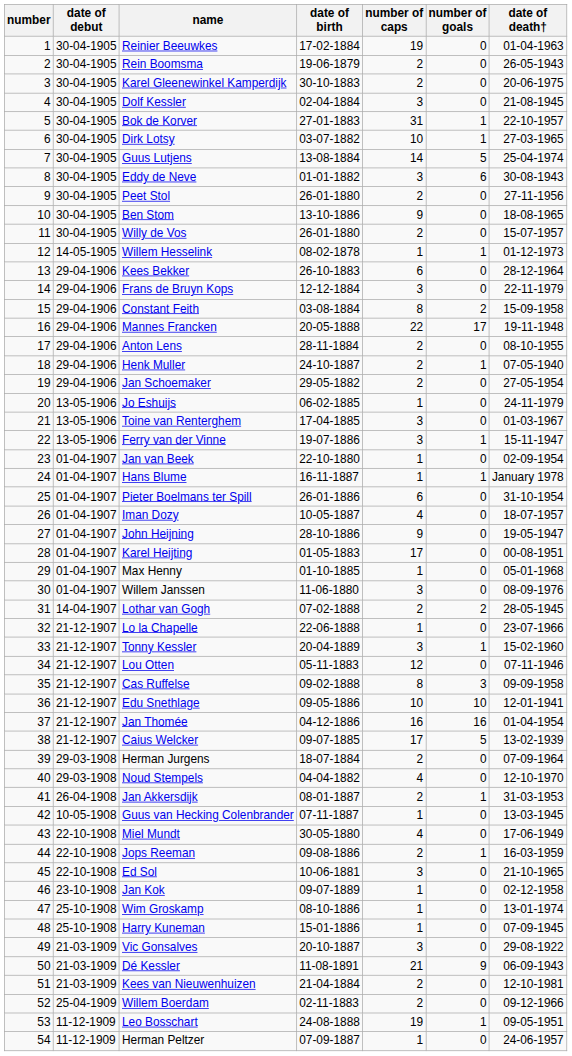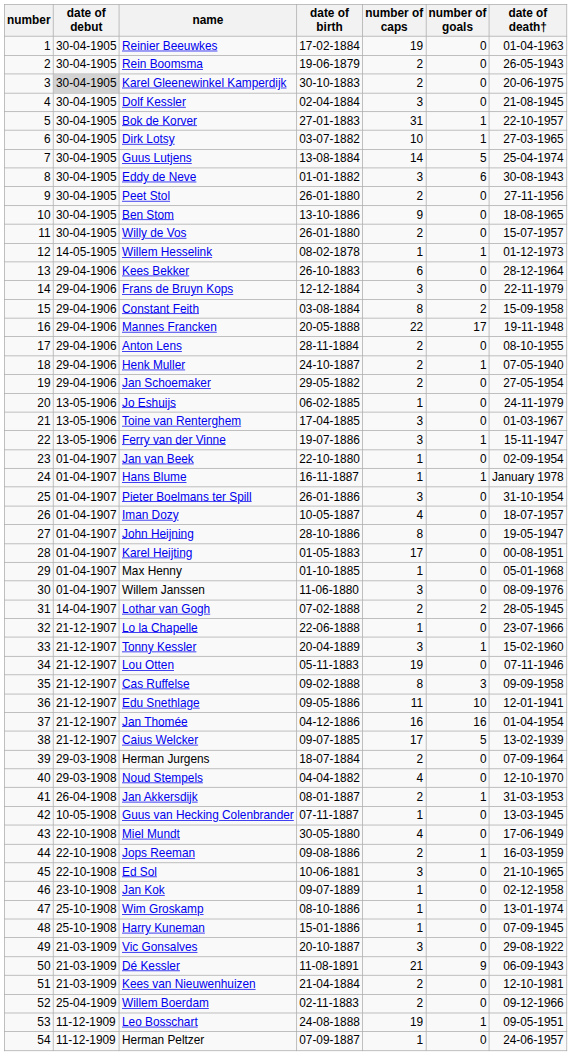 <table class="wikitable sortable">
 <tr>
 <th>number</th>
 <th>date of<br>debut</th>
 <th>name</th>
 <th>date of<br>birth</th>
 <th>number of<br>caps</th>
 <th>number of<br>goals</th>
 <th>date of<br>death†</th>
 </tr>
 <tr>
 <td align=right>1</td>
 <td>30-04-1905</td>
 <td><a href='#'>Reinier Beeuwkes</a></td>
 <td>17-02-1884</td>
 <td align=right>19</td>
 <td align=right>0</td>
 <td align=right>01-04-1963</td>
 </tr>
 <tr>
 <td align=right>2</td>
 <td>30-04-1905</td>
 <td><a href='#'>Rein Boomsma</a></td>
 <td>19-06-1879</td>
 <td align=right>2</td>
 <td align=right>0</td>
 <td align=right>26-05-1943</td>
 </tr>
 <tr>
 <td align=right>3</td>
-<td>30-04-1905</td>
+<td style="background: lightgrey;">30-04-1905</td>
 <td><a href='#'>Karel Gleenewinkel Kamperdijk</a></td>
 <td>30-10-1883</td>
 <td align=right>2</td>
 <td align=right>0</td>
 <td align=right>20-06-1975</td>
 </tr>
 <tr>
 <td align=right>4</td>
 <td>30-04-1905</td>
 <td><a href='#'>Dolf Kessler</a></td>
 <td>02-04-1884</td>
 <td align=right>3</td>
 <td align=right>0</td>
 <td align=right>21-08-1945</td>
 </tr>
 <tr>
 <td align=right>5</td>
 <td>30-04-1905</td>
 <td><a href='#'>Bok de Korver</a></td>
 <td>27-01-1883</td>
 <td align=right>31</td>
 <td align=right>1</td>
 <td align=right>22-10-1957</td>
 </tr>
 <tr>
 <td align=right>6</td>
 <td>30-04-1905</td>
 <td><a href='#'>Dirk Lotsy</a></td>
 <td>03-07-1882</td>
 <td align=right>10</td>
 <td align=right>1</td>
 <td align=right>27-03-1965</td>
 </tr>
 <tr>
 <td align=right>7</td>
 <td>30-04-1905</td>
 <td><a href='#'>Guus Lutjens</a></td>
 <td>13-08-1884</td>
 <td align=right>14</td>
 <td align=right>5</td>
 <td align=right>25-04-1974</td>
 </tr>
 <tr>
 <td align=right>8</td>
 <td>30-04-1905</td>
 <td><a href='#'>Eddy de Neve</a></td>
 <td>01-01-1882</td>
 <td align=right>3</td>
 <td align=right>6</td>
 <td align=right>30-08-1943</td>
 </tr>
 <tr>
 <td align=right>9</td>
 <td>30-04-1905</td>
 <td><a href='#'>Peet Stol</a></td>
 <td>26-01-1880</td>
 <td align=right>2</td>
 <td align=right>0</td>
 <td align=right>27-11-1956</td>
 </tr>
 <tr>
 <td align=right>10</td>
 <td>30-04-1905</td>
 <td><a href='#'>Ben Stom</a></td>
 <td>13-10-1886</td>
 <td align=right>9</td>
 <td align=right>0</td>
 <td align=right>18-08-1965</td>
 </tr>
 <tr>
 <td align=right>11</td>
 <td>30-04-1905</td>
 <td><a href='#'>Willy de Vos</a></td>
 <td>26-01-1880</td>
 <td align=right>2</td>
 <td align=right>0</td>
 <td align=right>15-07-1957</td>
 </tr>
 <tr>
 <td align=right>12</td>
 <td>14-05-1905</td>
 <td><a href='#'>Willem Hesselink</a></td>
 <td>08-02-1878</td>
 <td align=right>1</td>
 <td align=right>1</td>
 <td align=right>01-12-1973</td>
 </tr>
 <tr>
 <td align=right>13</td>
 <td>29-04-1906</td>
 <td><a href='#'>Kees Bekker</a></td>
 <td>26-10-1883</td>
 <td align=right>6</td>
 <td align=right>0</td>
 <td align=right>28-12-1964</td>
 </tr>
 <tr>
 <td align=right>14</td>
 <td>29-04-1906</td>
 <td><a href='#'>Frans de Bruyn Kops</a></td>
 <td>12-12-1884</td>
 <td align=right>3</td>
 <td align=right>0</td>
 <td align=right>22-11-1979</td>
 </tr>
 <tr>
 <td align=right>15</td>
 <td>29-04-1906</td>
 <td><a href='#'>Constant Feith</a></td>
 <td>03-08-1884</td>
 <td align=right>8</td>
 <td align=right>2</td>
 <td align=right>15-09-1958</td>
 </tr>
 <tr>
 <td align=right>16</td>
 <td>29-04-1906</td>
 <td><a href='#'>Mannes Francken</a></td>
 <td>20-05-1888</td>
 <td align=right>22</td>
 <td align=right>17</td>
 <td align=right>19-11-1948</td>
 </tr>
 <tr>
 <td align=right>17</td>
 <td>29-04-1906</td>
 <td><a href='#'>Anton Lens</a></td>
 <td>28-11-1884</td>
 <td align=right>2</td>
 <td align=right>0</td>
 <td align=right>08-10-1955</td>
 </tr>
 <tr>
 <td align=right>18</td>
 <td>29-04-1906</td>
 <td><a href='#'>Henk Muller</a></td>
 <td>24-10-1887</td>
 <td align=right>2</td>
 <td align=right>1</td>
 <td align=right>07-05-1940</td>
 </tr>
 <tr>
 <td align=right>19</td>
 <td>29-04-1906</td>
 <td><a href='#'>Jan Schoemaker</a></td>
 <td>29-05-1882</td>
 <td align=right>2</td>
 <td align=right>0</td>
 <td align=right>27-05-1954</td>
 </tr>
 <tr>
 <td align=right>20</td>
 <td>13-05-1906</td>
 <td><a href='#'>Jo Eshuijs</a></td>
 <td>06-02-1885</td>
 <td align=right>1</td>
 <td align=right>0</td>
 <td align=right>24-11-1979</td>
 </tr>
 <tr>
 <td align=right>21</td>
 <td>13-05-1906</td>
 <td><a href='#'>Toine van Renterghem</a></td>
 <td>17-04-1885</td>
 <td align=right>3</td>
 <td align=right>0</td>
 <td align=right>01-03-1967</td>
 </tr>
 <tr>
 <td align=right>22</td>
 <td>13-05-1906</td>
 <td><a href='#'>Ferry van der Vinne</a></td>
 <td>19-07-1886</td>
 <td align=right>3</td>
 <td align=right>1</td>
 <td align=right>15-11-1947</td>
 </tr>
 <tr>
 <td align=right>23</td>
 <td>01-04-1907</td>
 <td><a href='#'>Jan van Beek</a></td>
 <td>22-10-1880</td>
 <td align=right>1</td>
 <td align=right>0</td>
 <td align=right>02-09-1954</td>
 </tr>
 <tr>
 <td align=right>24</td>
 <td>01-04-1907</td>
 <td><a href='#'>Hans Blume</a></td>
 <td>16-11-1887</td>
 <td align=right>1</td>
 <td align=right>1</td>
 <td align=right>January 1978</td>
 </tr>
 <tr>
 <td align=right>25</td>
 <td>01-04-1907</td>
 <td><a href='#'>Pieter Boelmans ter Spill</a></td>
 <td>26-01-1886</td>
-<td align=right>6</td>
+<td align=right>3</td>
 <td align=right>0</td>
 <td align=right>31-10-1954</td>
 </tr>
 <tr>
 <td align=right>26</td>
 <td>01-04-1907</td>
 <td><a href='#'>Iman Dozy</a></td>
 <td>10-05-1887</td>
 <td align=right>4</td>
 <td align=right>0</td>
 <td align=right>18-07-1957</td>
 </tr>
 <tr>
 <td align=right>27</td>
 <td>01-04-1907</td>
 <td><a href='#'>John Heijning</a></td>
 <td>28-10-1886</td>
-<td align=right>9</td>
+<td align=right>8</td>
 <td align=right>0</td>
 <td align=right>19-05-1947</td>
 </tr>
 <tr>
 <td align=right>28</td>
 <td>01-04-1907</td>
 <td><a href='#'>Karel Heijting</a></td>
 <td>01-05-1883</td>
 <td align=right>17</td>
 <td align=right>0</td>
 <td align=right>00-08-1951</td>
 </tr>
 <tr>
 <td align=right>29</td>
 <td>01-04-1907</td>
 <td>Max Henny</td>
 <td>01-10-1885</td>
 <td align=right>1</td>
 <td align=right>0</td>
 <td align=right>05-01-1968</td>
 </tr>
 <tr>
 <td align=right>30</td>
 <td>01-04-1907</td>
 <td>Willem Janssen</td>
 <td>11-06-1880</td>
 <td align=right>3</td>
 <td align=right>0</td>
 <td align=right>08-09-1976</td>
 </tr>
 <tr>
 <td align=right>31</td>
 <td>14-04-1907</td>
 <td><a href='#'>Lothar van Gogh</a></td>
 <td>07-02-1888</td>
 <td align=right>2</td>
 <td align=right>2</td>
 <td align=right>28-05-1945</td>
 </tr>
 <tr>
 <td align=right>32</td>
 <td>21-12-1907</td>
 <td><a href='#'>Lo la Chapelle</a></td>
 <td>22-06-1888</td>
 <td align=right>1</td>
 <td align=right>0</td>
 <td align=right>23-07-1966</td>
 </tr>
 <tr>
 <td align=right>33</td>
 <td>21-12-1907</td>
 <td><a href='#'>Tonny Kessler</a></td>
 <td>20-04-1889</td>
 <td align=right>3</td>
 <td align=right>1</td>
 <td align=right>15-02-1960</td>
 </tr>
 <tr>
 <td align=right>34</td>
 <td>21-12-1907</td>
 <td><a href='#'>Lou Otten</a></td>
 <td>05-11-1883</td>
-<td align=right>12</td>
+<td align=right>19</td>
 <td align=right>0</td>
 <td align=right>07-11-1946</td>
 </tr>
 <tr>
 <td align=right>35</td>
 <td>21-12-1907</td>
 <td><a href='#'>Cas Ruffelse</a></td>
 <td>09-02-1888</td>
 <td align=right>8</td>
 <td align=right>3</td>
 <td align=right>09-09-1958</td>
 </tr>
 <tr>
 <td align=right>36</td>
 <td>21-12-1907</td>
 <td><a href='#'>Edu Snethlage</a></td>
 <td>09-05-1886</td>
-<td align=right>10</td>
+<td align=right>11</td>
 <td align=right>10</td>
 <td align=right>12-01-1941</td>
 </tr>
 <tr>
 <td align=right>37</td>
 <td>21-12-1907</td>
 <td><a href='#'>Jan Thomée</a></td>
 <td>04-12-1886</td>
 <td align=right>16</td>
 <td align=right>16</td>
 <td align=right>01-04-1954</td>
 </tr>
 <tr>
 <td align=right>38</td>
 <td>21-12-1907</td>
 <td><a href='#'>Caius Welcker</a></td>
 <td>09-07-1885</td>
 <td align=right>17</td>
 <td align=right>5</td>
 <td align=right>13-02-1939</td>
 </tr>
 <tr>
 <td align=right>39</td>
 <td>29-03-1908</td>
 <td>Herman Jurgens</td>
 <td>18-07-1884</td>
 <td align=right>2</td>
 <td align=right>0</td>
 <td align=right>07-09-1964</td>
 </tr>
 <tr>
 <td align=right>40</td>
 <td>29-03-1908</td>
 <td><a href='#'>Noud Stempels</a></td>
 <td>04-04-1882</td>
 <td align=right>4</td>
 <td align=right>0</td>
 <td align=right>12-10-1970</td>
 </tr>
 <tr>
 <td align=right>41</td>
 <td>26-04-1908</td>
 <td><a href='#'>Jan Akkersdijk</a></td>
 <td>08-01-1887</td>
 <td align=right>2</td>
 <td align=right>1</td>
 <td align=right>31-03-1953</td>
 </tr>
 <tr>
 <td align=right>42</td>
 <td>10-05-1908</td>
 <td><a href='#'>Guus van Hecking Colenbrander</a></td>
 <td>07-11-1887</td>
 <td align=right>1</td>
 <td align=right>0</td>
 <td align=right>13-03-1945</td>
 </tr>
 <tr>
 <td align=right>43</td>
 <td>22-10-1908</td>
 <td><a href='#'>Miel Mundt</a></td>
 <td>30-05-1880</td>
 <td align=right>4</td>
 <td align=right>0</td>
 <td align=right>17-06-1949</td>
 </tr>
 <tr>
 <td align=right>44</td>
 <td>22-10-1908</td>
 <td><a href='#'>Jops Reeman</a></td>
 <td>09-08-1886</td>
 <td align=right>2</td>
 <td align=right>1</td>
 <td align=right>16-03-1959</td>
 </tr>
 <tr>
 <td align=right>45</td>
 <td>22-10-1908</td>
 <td><a href='#'>Ed Sol</a></td>
 <td>10-06-1881</td>
 <td align=right>3</td>
 <td align=right>0</td>
 <td align=right>21-10-1965</td>
 </tr>
 <tr>
 <td align=right>46</td>
 <td>23-10-1908</td>
 <td><a href='#'>Jan Kok</a></td>
 <td>09-07-1889</td>
 <td align=right>1</td>
 <td align=right>0</td>
 <td align=right>02-12-1958</td>
 </tr>
 <tr>
 <td align=right>47</td>
 <td>25-10-1908</td>
 <td><a href='#'>Wim Groskamp</a></td>
 <td>08-10-1886</td>
 <td align=right>1</td>
 <td align=right>0</td>
 <td align=right>13-01-1974</td>
 </tr>
 <tr>
 <td align=right>48</td>
 <td>25-10-1908</td>
 <td><a href='#'>Harry Kuneman</a></td>
 <td>15-01-1886</td>
 <td align=right>1</td>
 <td align=right>0</td>
 <td align=right>07-09-1945</td>
 </tr>
 <tr>
 <td align=right>49</td>
 <td>21-03-1909</td>
 <td><a href='#'>Vic Gonsalves</a></td>
 <td>20-10-1887</td>
 <td align=right>3</td>
 <td align=right>0</td>
 <td align=right>29-08-1922</td>
 </tr>
 <tr>
 <td align=right>50</td>
 <td>21-03-1909</td>
 <td><a href='#'>Dé Kessler</a></td>
 <td>11-08-1891</td>
 <td align=right>21</td>
 <td align=right>9</td>
 <td align=right>06-09-1943</td>
 </tr>
 <tr>
 <td align=right>51</td>
 <td>21-03-1909</td>
 <td><a href='#'>Kees van Nieuwenhuizen</a></td>
 <td>21-04-1884</td>
 <td align=right>2</td>
 <td align=right>0</td>
 <td align=right>12-10-1981</td>
 </tr>
 <tr>
 <td align=right>52</td>
 <td>25-04-1909</td>
 <td><a href='#'>Willem Boerdam</a></td>
 <td>02-11-1883</td>
 <td align=right>2</td>
 <td align=right>0</td>
 <td align=right>09-12-1966</td>
 </tr>
 <tr>
 <td align=right>53</td>
 <td>11-12-1909</td>
 <td><a href='#'>Leo Bosschart</a></td>
 <td>24-08-1888</td>
 <td align=right>19</td>
 <td align=right>1</td>
 <td align=right>09-05-1951</td>
 </tr>
 <tr>
 <td align=right>54</td>
 <td>11-12-1909</td>
 <td>Herman Peltzer</td>
 <td>07-09-1887</td>
 <td align=right>1</td>
 <td align=right>0</td>
 <td align=right>24-06-1957</td>
 </tr>
 </table>
